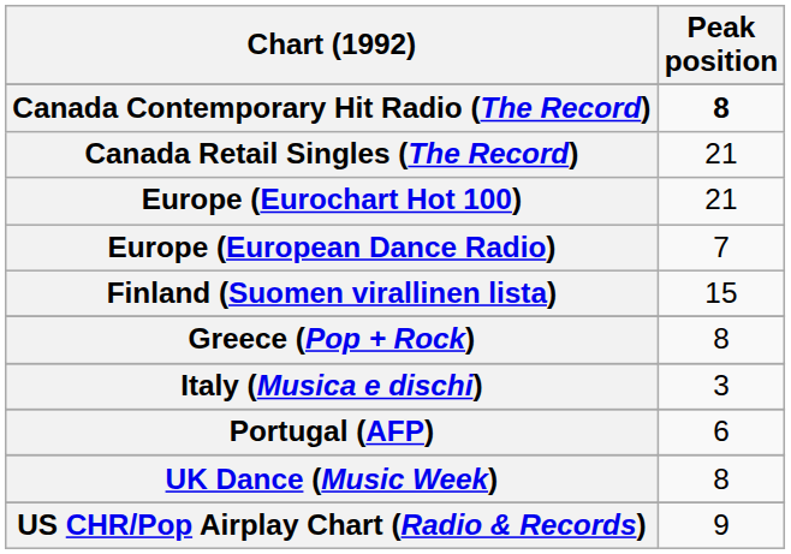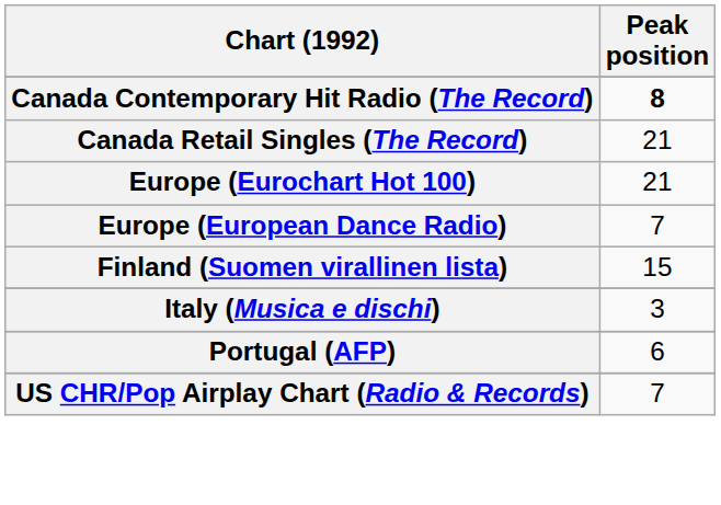 <table class="wikitable sortable plainrowheaders" style="text-align:center">
 <tr>
 <th scope="col">Chart (1992)</th>
 <th scope="col">Peak<br>position</th>
 </tr>
 <tr>
 </tr>
 <tr>
 </tr>
 <tr>
 </tr>
 <tr>
 </tr>
 <tr>
 </tr>
 <tr>
 <th scope="row">Canada Contemporary Hit Radio (<em><a href='#'>The Record</a></em>)</th>
 <td><strong>8</strong></td>
 </tr>
 <tr>
 <th scope="row">Canada Retail Singles (<em><a href='#'>The Record</a></em>)</th>
 <td>21</td>
 </tr>
 <tr>
 <th scope="row">Europe (<a href='#'>Eurochart Hot 100</a>)</th>
 <td>21</td>
 </tr>
 <tr>
 <th scope="row">Europe (<a href='#'>European Dance Radio</a>)</th>
 <td>7</td>
 </tr>
 <tr>
 <th scope="row">Finland (<a href='#'>Suomen virallinen lista</a>)</th>
 <td>15</td>
 </tr>
 <tr>
 </tr>
 <tr>
 </tr>
 <tr>
-<th scope="row">Greece (<em><a href='#'>Pop + Rock</a></em>)</th>
-<td>8</td>
-</tr>
-<tr>
 </tr>
 <tr>
 <th scope="row">Italy (<em><a href='#'>Musica e dischi</a></em>)</th>
 <td>3</td>
 </tr>
 <tr>
 </tr>
 <tr>
 </tr>
 <tr>
 </tr>
 <tr>
 <th scope="row">Portugal (<a href='#'>AFP</a>)</th>
 <td>6</td>
 </tr>
 <tr>
 </tr>
 <tr>
 </tr>
 <tr>
 </tr>
 <tr>
-<th scope="row"><a href='#'>UK Dance</a> (<em><a href='#'>Music Week</a></em>)</th>
-<td>8</td>
-</tr>
-<tr>
 </tr>
 <tr>
 </tr>
 <tr>
 </tr>
 <tr>
 </tr>
 <tr>
 <th scope="row">US <a href='#'>CHR/Pop</a> Airplay Chart (<em><a href='#'>Radio & Records</a></em>)</th>
-<td>9</td>
+<td>7</td>
 </tr>
 </table>
